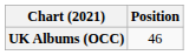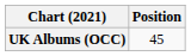 <table class="wikitable plainrowheaders" style="text-align:center">
 <tr>
 <th scope="col">Chart (2021)</th>
 <th scope="col">Position</th>
 </tr>
 <tr>
 <th scope="row">UK Albums (OCC)</th>
-<td>46</td>
+<td>45</td>
 </tr>
 </table>
